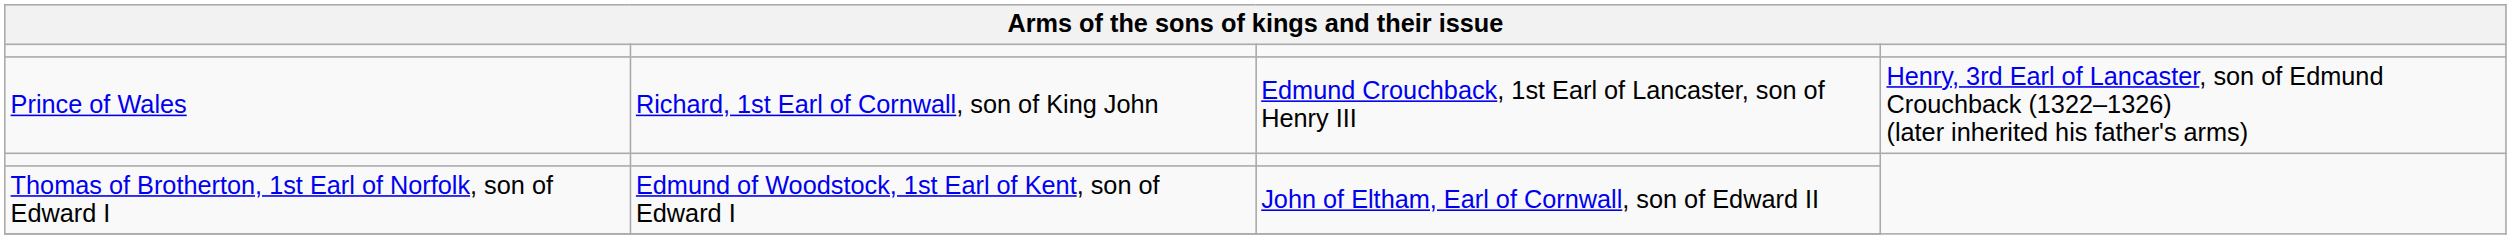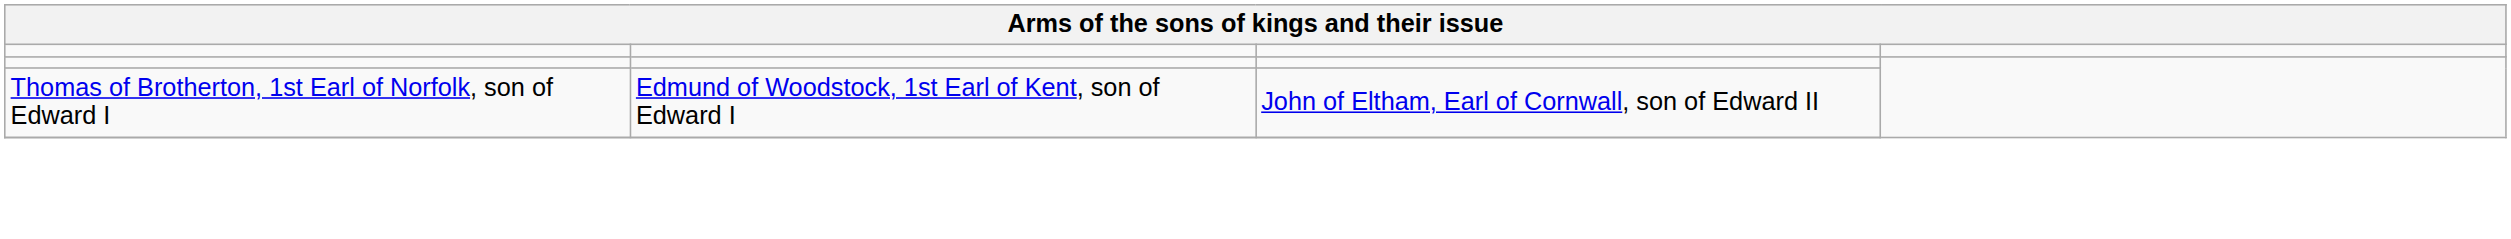 <table class="wikitable" width="100%">
 <tr>
 <th align=center colspan=4>Arms of the sons of kings and their issue</th>
 </tr>
 <tr>
 <td align=center width="25%"></td>
 <td align=center width="25%"></td>
 <td align=center width="25%"></td>
 <td align=center width="25%"></td>
-</tr>
-<tr>
-<td><a href='#'>Prince of Wales</a></td>
-<td><a href='#'>Richard, 1st Earl of Cornwall</a>, son of King John</td>
-<td><a href='#'>Edmund Crouchback</a>, 1st Earl of Lancaster, son of Henry III</td>
-<td><a href='#'>Henry, 3rd Earl of Lancaster</a>, son of Edmund Crouchback (1322–1326)<br>(later inherited his father's arms)</td>
 </tr>
 <tr>
 <td align=center width="25%"></td>
 <td align=center width="25%"></td>
 <td align=center width="25%"></td>
 </tr>
 <tr>
 <td><a href='#'>Thomas of Brotherton, 1st Earl of Norfolk</a>, son of Edward I</td>
 <td><a href='#'>Edmund of Woodstock, 1st Earl of Kent</a>, son of Edward I</td>
 <td><a href='#'>John of Eltham, Earl of Cornwall</a>, son of Edward II</td>
 </tr>
 <tr>
 </tr>
 </table>
